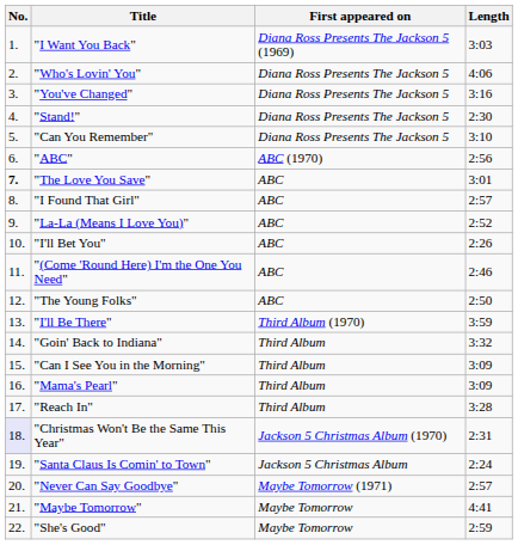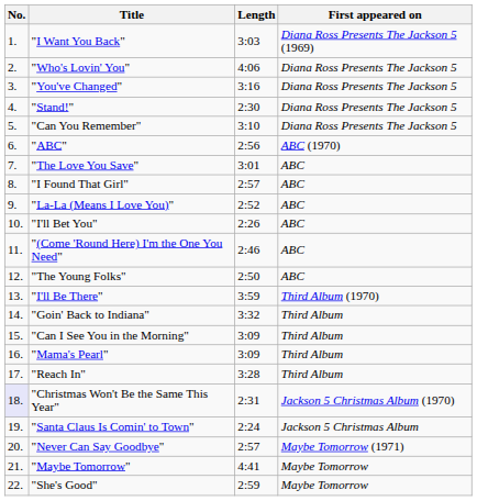 <table class="wikitable">
 <tr>
 <th>No.</th>
 <th>Title</th>
+<th>Length</th>
 <th>First appeared on</th>
-<th>Length</th>
 </tr>
 <tr>
 <td>1.</td>
 <td>"<a href='#'>I Want You Back</a>"</td>
+<td>3:03</td>
 <td><em><a href='#'>Diana Ross Presents The Jackson 5</a></em> (1969)</td>
-<td>3:03</td>
 </tr>
 <tr>
 <td>2.</td>
 <td>"<a href='#'>Who's Lovin' You</a>"</td>
+<td>4:06</td>
 <td><em>Diana Ross Presents The Jackson 5</em></td>
-<td>4:06</td>
 </tr>
 <tr>
 <td>3.</td>
 <td>"<a href='#'>You've Changed</a>"</td>
+<td>3:16</td>
 <td><em>Diana Ross Presents The Jackson 5</em></td>
-<td>3:16</td>
 </tr>
 <tr>
 <td>4.</td>
 <td>"<a href='#'>Stand!</a>"</td>
+<td>2:30</td>
 <td><em>Diana Ross Presents The Jackson 5</em></td>
-<td>2:30</td>
 </tr>
 <tr>
 <td>5.</td>
 <td>"Can You Remember"</td>
+<td>3:10</td>
 <td><em>Diana Ross Presents The Jackson 5</em></td>
-<td>3:10</td>
 </tr>
 <tr>
 <td>6.</td>
 <td>"<a href='#'>ABC</a>"</td>
+<td>2:56</td>
 <td><em><a href='#'>ABC</a></em> (1970)</td>
-<td>2:56</td>
 </tr>
 <tr>
-<td><strong>7.</strong></td>
+<td>7.</td>
 <td>"<a href='#'>The Love You Save</a>"</td>
+<td>3:01</td>
 <td><em>ABC</em></td>
-<td>3:01</td>
 </tr>
 <tr>
 <td>8.</td>
 <td>"I Found That Girl"</td>
+<td>2:57</td>
 <td><em>ABC</em></td>
-<td>2:57</td>
 </tr>
 <tr>
 <td>9.</td>
 <td>"<a href='#'>La-La (Means I Love You)</a>"</td>
+<td>2:52</td>
 <td><em>ABC</em></td>
-<td>2:52</td>
 </tr>
 <tr>
 <td>10.</td>
 <td>"I'll Bet You"</td>
+<td>2:26</td>
 <td><em>ABC</em></td>
-<td>2:26</td>
 </tr>
 <tr>
 <td>11.</td>
 <td>"<a href='#'>(Come 'Round Here) I'm the One You Need</a>"</td>
+<td>2:46</td>
 <td><em>ABC</em></td>
-<td>2:46</td>
 </tr>
 <tr>
 <td>12.</td>
 <td>"The Young Folks"</td>
+<td>2:50</td>
 <td><em>ABC</em></td>
-<td>2:50</td>
 </tr>
 <tr>
 <td>13.</td>
 <td>"<a href='#'>I'll Be There</a>"</td>
+<td>3:59</td>
 <td><em><a href='#'>Third Album</a></em> (1970)</td>
-<td>3:59</td>
 </tr>
 <tr>
 <td>14.</td>
 <td>"Goin' Back to Indiana"</td>
+<td>3:32</td>
 <td><em>Third Album</em></td>
-<td>3:32</td>
 </tr>
 <tr>
 <td>15.</td>
 <td>"Can I See You in the Morning"</td>
+<td>3:09</td>
 <td><em>Third Album</em></td>
-<td>3:09</td>
 </tr>
 <tr>
 <td>16.</td>
 <td>"<a href='#'>Mama's Pearl</a>"</td>
+<td>3:09</td>
 <td><em>Third Album</em></td>
-<td>3:09</td>
 </tr>
 <tr>
 <td>17.</td>
 <td>"Reach In"</td>
+<td>3:28</td>
 <td><em>Third Album</em></td>
-<td>3:28</td>
 </tr>
 <tr>
 <td style="background: lavender;">18.</td>
 <td>"Christmas Won't Be the Same This Year"</td>
+<td>2:31</td>
 <td><em><a href='#'>Jackson 5 Christmas Album</a></em> (1970)</td>
-<td>2:31</td>
 </tr>
 <tr>
 <td>19.</td>
 <td>"<a href='#'>Santa Claus Is Comin' to Town</a>"</td>
+<td>2:24</td>
 <td><em>Jackson 5 Christmas Album</em></td>
-<td>2:24</td>
 </tr>
 <tr>
 <td>20.</td>
 <td>"<a href='#'>Never Can Say Goodbye</a>"</td>
+<td>2:57</td>
 <td><em><a href='#'>Maybe Tomorrow</a></em> (1971)</td>
-<td>2:57</td>
 </tr>
 <tr>
 <td>21.</td>
 <td>"<a href='#'>Maybe Tomorrow</a>"</td>
+<td>4:41</td>
 <td><em>Maybe Tomorrow</em></td>
-<td>4:41</td>
 </tr>
 <tr>
 <td>22.</td>
 <td>"She's Good"</td>
+<td>2:59</td>
 <td><em>Maybe Tomorrow</em></td>
-<td>2:59</td>
 </tr>
 </table>
